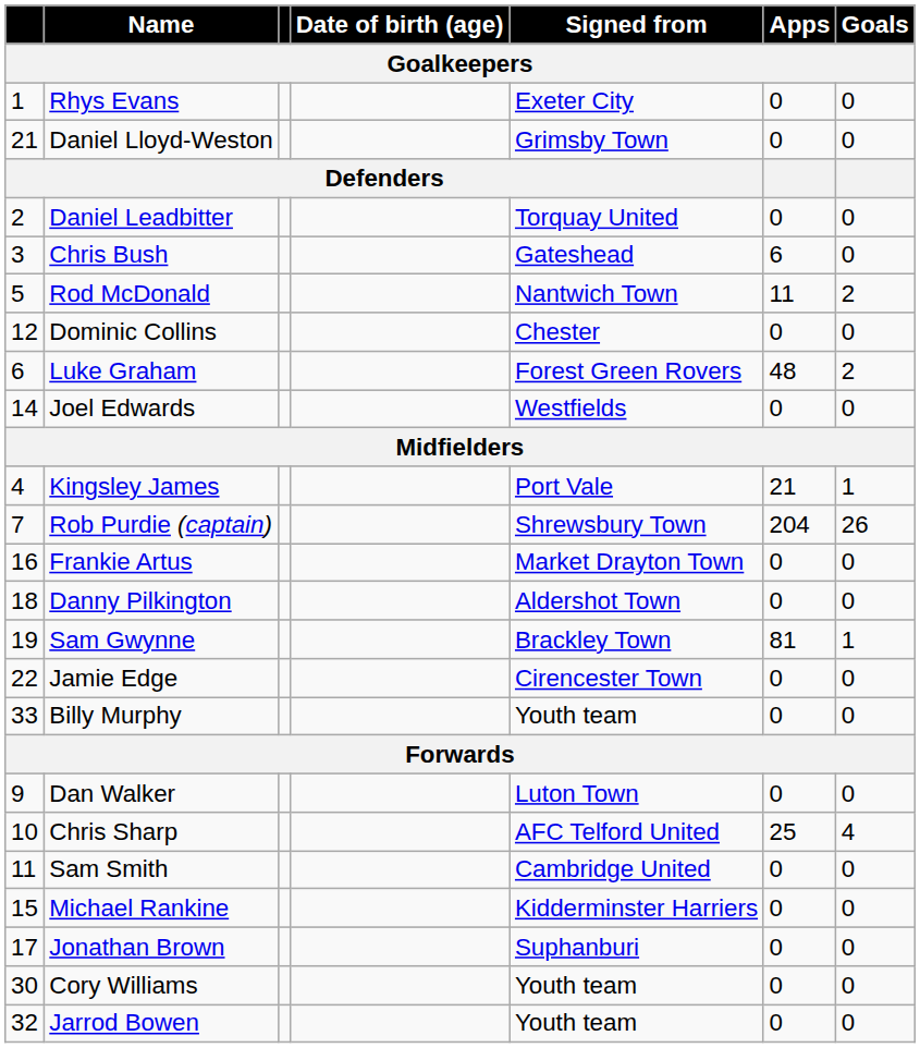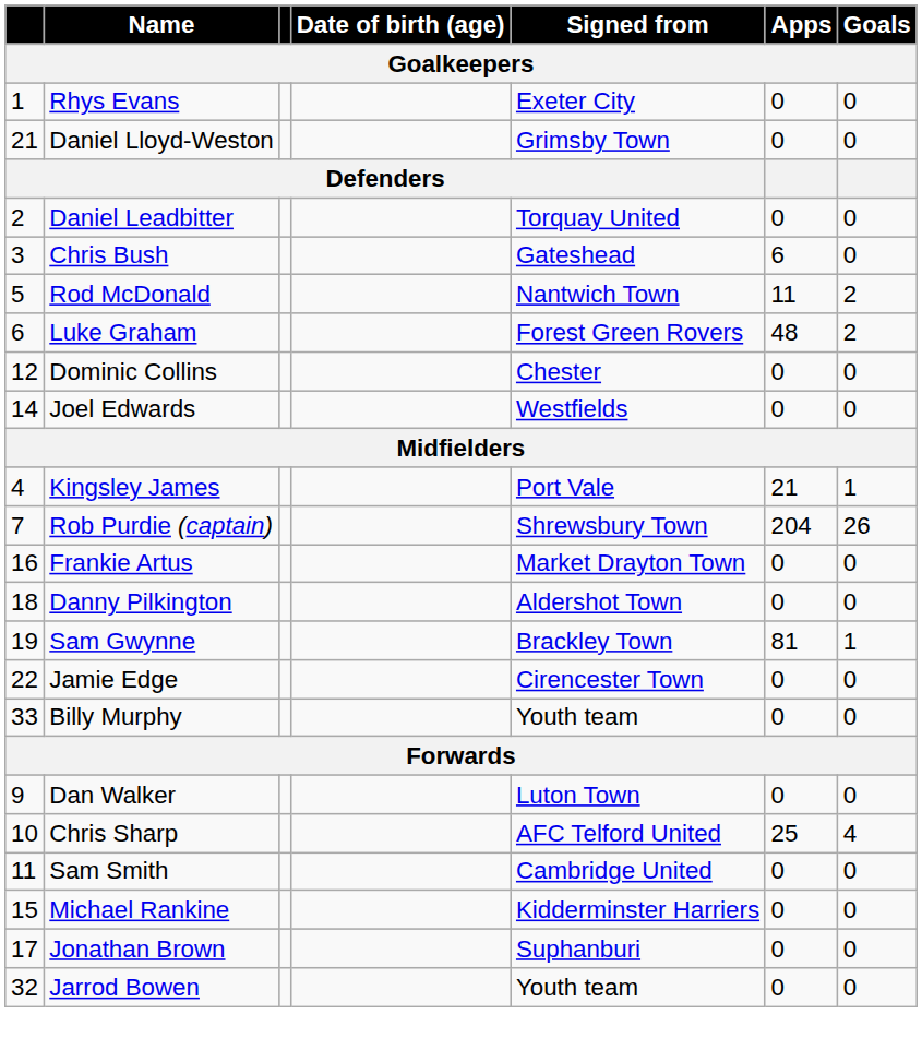 <table class="wikitable defaultcenter col2left col4left col5left" style="font-size:90%">
 <tr>
 <th style="background:#000; color:white;"></th>
 <th style="background:#000; color:white;">Name</th>
 <th style="background:#000; color:white;"></th>
 <th style="background:#000; color:white;">Date of birth (age)</th>
 <th style="background:#000; color:white;">Signed from</th>
 <th style="background:#000; color:white;">Apps</th>
 <th style="background:#000; color:white;">Goals</th>
 </tr>
 <tr>
 <th colspan="7"><strong>Goalkeepers</strong></th>
 </tr>
 <tr>
 <td>1</td>
 <td><a href='#'>Rhys Evans</a></td>
 <td></td>
 <td></td>
 <td><a href='#'>Exeter City</a></td>
 <td>0</td>
 <td>0</td>
 </tr>
 <tr>
 <td>21</td>
 <td>Daniel Lloyd-Weston</td>
 <td></td>
 <td></td>
 <td><a href='#'>Grimsby Town</a></td>
 <td>0</td>
 <td>0</td>
 </tr>
 <tr>
 <th colspan="5"><strong>Defenders</strong></th>
 <th></th>
 <th></th>
 </tr>
 <tr>
 <td>2</td>
 <td><a href='#'>Daniel Leadbitter</a></td>
 <td></td>
 <td></td>
 <td><a href='#'>Torquay United</a></td>
 <td>0</td>
 <td>0</td>
 </tr>
 <tr>
 <td>3</td>
 <td><a href='#'>Chris Bush</a></td>
 <td></td>
 <td></td>
 <td><a href='#'>Gateshead</a></td>
 <td>6</td>
 <td>0</td>
 </tr>
 <tr>
 <td>5</td>
 <td><a href='#'>Rod McDonald</a></td>
 <td></td>
 <td></td>
 <td><a href='#'>Nantwich Town</a></td>
 <td>11</td>
 <td>2</td>
 </tr>
 <tr>
+<td>6</td>
+<td><a href='#'>Luke Graham</a></td>
+<td></td>
+<td></td>
+<td><a href='#'>Forest Green Rovers</a></td>
+<td>48</td>
+<td>2</td>
+</tr>
+<tr>
 <td>12</td>
 <td>Dominic Collins</td>
 <td></td>
 <td></td>
 <td><a href='#'>Chester</a></td>
 <td>0</td>
 <td>0</td>
-</tr>
-<tr>
-<td>6</td>
-<td><a href='#'>Luke Graham</a></td>
-<td></td>
-<td></td>
-<td><a href='#'>Forest Green Rovers</a></td>
-<td>48</td>
-<td>2</td>
 </tr>
 <tr>
 <td>14</td>
 <td>Joel Edwards</td>
 <td></td>
 <td></td>
 <td><a href='#'>Westfields</a></td>
 <td>0</td>
 <td>0</td>
 </tr>
 <tr>
 <th colspan="7"><strong>Midfielders</strong></th>
 </tr>
 <tr>
 <td>4</td>
 <td><a href='#'>Kingsley James</a></td>
 <td></td>
 <td></td>
 <td><a href='#'>Port Vale</a></td>
 <td>21</td>
 <td>1</td>
 </tr>
 <tr>
 <td>7</td>
 <td><a href='#'>Rob Purdie</a> <em>(<a href='#'>captain</a>)</em></td>
 <td></td>
 <td></td>
 <td><a href='#'>Shrewsbury Town</a></td>
 <td>204</td>
 <td>26</td>
 </tr>
 <tr>
 <td>16</td>
 <td><a href='#'>Frankie Artus</a></td>
 <td></td>
 <td></td>
 <td><a href='#'>Market Drayton Town</a></td>
 <td>0</td>
 <td>0</td>
 </tr>
 <tr>
 <td>18</td>
 <td><a href='#'>Danny Pilkington</a></td>
 <td></td>
 <td></td>
 <td><a href='#'>Aldershot Town</a></td>
 <td>0</td>
 <td>0</td>
 </tr>
 <tr>
 <td>19</td>
 <td><a href='#'>Sam Gwynne</a></td>
 <td></td>
 <td></td>
 <td><a href='#'>Brackley Town</a></td>
 <td>81</td>
 <td>1</td>
 </tr>
 <tr>
 <td>22</td>
 <td>Jamie Edge</td>
 <td></td>
 <td></td>
 <td><a href='#'>Cirencester Town</a></td>
 <td>0</td>
 <td>0</td>
 </tr>
 <tr>
 <td>33</td>
 <td>Billy Murphy</td>
 <td></td>
 <td></td>
 <td>Youth team</td>
 <td>0</td>
 <td>0</td>
 </tr>
 <tr>
 <th colspan="7"><strong>Forwards</strong></th>
 </tr>
 <tr>
 <td>9</td>
 <td>Dan Walker</td>
 <td></td>
 <td></td>
 <td><a href='#'>Luton Town</a></td>
 <td>0</td>
 <td>0</td>
 </tr>
 <tr>
 <td>10</td>
 <td>Chris Sharp</td>
 <td></td>
 <td></td>
 <td><a href='#'>AFC Telford United</a></td>
 <td>25</td>
 <td>4</td>
 </tr>
 <tr>
 <td>11</td>
 <td>Sam Smith</td>
 <td></td>
 <td></td>
 <td><a href='#'>Cambridge United</a></td>
 <td>0</td>
 <td>0</td>
 </tr>
 <tr>
 <td>15</td>
 <td><a href='#'>Michael Rankine</a></td>
 <td></td>
 <td></td>
 <td><a href='#'>Kidderminster Harriers</a></td>
 <td>0</td>
 <td>0</td>
 </tr>
 <tr>
 <td>17</td>
 <td><a href='#'>Jonathan Brown</a></td>
 <td></td>
 <td></td>
 <td> <a href='#'>Suphanburi</a></td>
 <td>0</td>
 <td>0</td>
 </tr>
 <tr>
-<td>30</td>
-<td>Cory Williams</td>
-<td></td>
-<td></td>
-<td>Youth team</td>
-<td>0</td>
-<td>0</td>
-</tr>
-<tr>
 <td>32</td>
 <td><a href='#'>Jarrod Bowen</a></td>
 <td></td>
 <td></td>
 <td>Youth team</td>
 <td>0</td>
 <td>0</td>
 </tr>
 </table>
